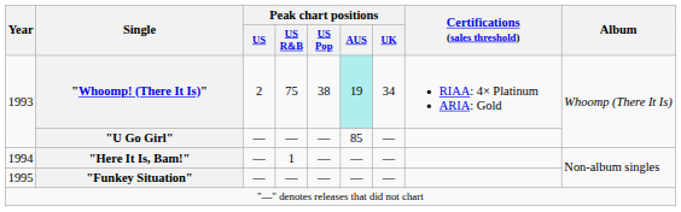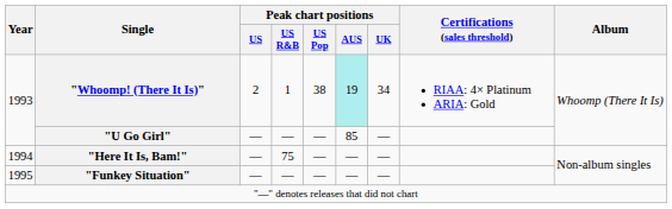 <table class="wikitable plainrowheaders" style="text-align:center;">
 <tr>
 <th rowspan="2">Year</th>
 <th rowspan="2" style="width:16em;">Single</th>
 <th colspan="5">Peak chart positions</th>
 <th rowspan="2" style="width:12em;"><a href='#'>Certifications</a><br><small>(<a href='#'>sales threshold</a>)</small></th>
 <th rowspan="2">Album</th>
 </tr>
 <tr style="font-size:smaller;">
 <th style="width:35px;"><a href='#'>US</a><br></th>
 <th style="width:35px;"><a href='#'>US R&B</a><br></th>
 <th style="width:35px;"><a href='#'>US Pop</a><br></th>
 <th style="width:35px;"><a href='#'>AUS</a><br></th>
 <th style="width:35px;"><a href='#'>UK</a><br></th>
 </tr>
 <tr>
 <td rowspan="2">1993</td>
 <th scope="row">"<a href='#'>Whoomp! (There It Is)</a>"</th>
 <td>2</td>
-<td>75</td>
+<td>1</td>
 <td>38</td>
 <td style="background: paleturquoise;">19</td>
 <td>34</td>
 <td style="text-align:left;"><br><ul><li><a href='#'>RIAA</a>: 4× Platinum</li><li><a href='#'>ARIA</a>: Gold</li></ul></td>
 <td style="text-align:left;" rowspan="2"><em>Whoomp (There It Is)</em></td>
 </tr>
 <tr>
 <th scope="row">"U Go Girl"</th>
 <td>—</td>
 <td>—</td>
 <td>—</td>
 <td>85</td>
 <td>—</td>
 <td></td>
 </tr>
 <tr>
 <td>1994</td>
 <th scope="row">"Here It Is, Bam!"</th>
 <td>—</td>
-<td>1</td>
+<td>75</td>
 <td>—</td>
 <td>—</td>
 <td>—</td>
 <td></td>
 <td style="text-align:left;" rowspan="2">Non-album singles</td>
 </tr>
 <tr>
 <td>1995</td>
 <th scope="row">"Funkey Situation"</th>
 <td>—</td>
 <td>—</td>
 <td>—</td>
 <td>—</td>
 <td>—</td>
 <td></td>
 </tr>
 <tr>
 <td colspan="10" style="font-size:85%">"—" denotes releases that did not chart</td>
 </tr>
 </table>
